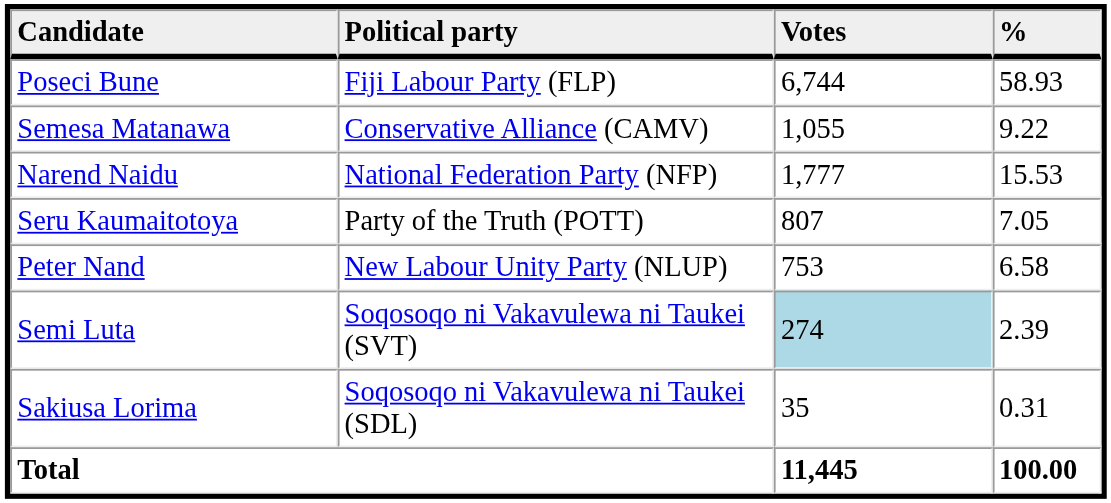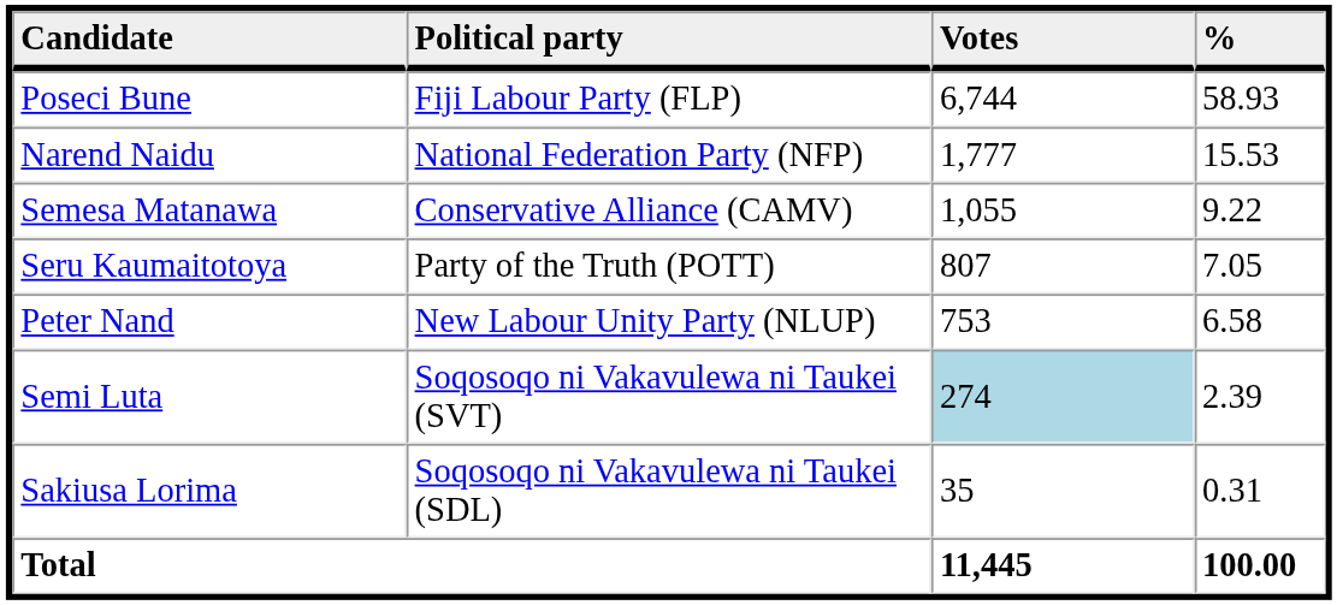 <table table width="70%" border="1" align="center" cellpadding=3 cellspacing=0 style="margin:5px; border:3px solid;">
 <tr>
 <td td width="30%" style="border-bottom:3px solid; background:#efefef;"><strong>Candidate</strong></td>
 <td td width="40%" style="border-bottom:3px solid; background:#efefef;"><strong>Political party</strong></td>
 <td td width="20%" style="border-bottom:3px solid; background:#efefef;"><strong>Votes</strong></td>
 <td td width="10%" style="border-bottom:3px solid; background:#efefef;"><strong>%</strong></td>
 </tr>
 <tr>
 <td><a href='#'>Poseci Bune</a></td>
 <td><a href='#'>Fiji Labour Party</a> (FLP)</td>
 <td>6,744</td>
 <td>58.93</td>
 </tr>
 <tr>
+<td><a href='#'>Narend Naidu</a></td>
+<td><a href='#'>National Federation Party</a> (NFP)</td>
+<td>1,777</td>
+<td>15.53</td>
+</tr>
+<tr>
 <td><a href='#'>Semesa Matanawa</a></td>
 <td><a href='#'>Conservative Alliance</a> (CAMV)</td>
 <td>1,055</td>
 <td>9.22</td>
-</tr>
-<tr>
-<td><a href='#'>Narend Naidu</a></td>
-<td><a href='#'>National Federation Party</a> (NFP)</td>
-<td>1,777</td>
-<td>15.53</td>
 </tr>
 <tr>
 <td><a href='#'>Seru Kaumaitotoya</a></td>
 <td>Party of the Truth (POTT)</td>
 <td>807</td>
 <td>7.05</td>
 </tr>
 <tr>
 <td><a href='#'>Peter Nand</a></td>
 <td><a href='#'>New Labour Unity Party</a> (NLUP)</td>
 <td>753</td>
 <td>6.58</td>
 </tr>
 <tr>
 <td><a href='#'>Semi Luta</a></td>
 <td><a href='#'>Soqosoqo ni Vakavulewa ni Taukei</a> (SVT)</td>
 <td style="background: lightblue;">274</td>
 <td>2.39</td>
 </tr>
 <tr>
 <td><a href='#'>Sakiusa Lorima</a></td>
 <td><a href='#'>Soqosoqo ni Vakavulewa ni Taukei</a> (SDL)</td>
 <td>35</td>
 <td>0.31</td>
 </tr>
 <tr>
 <td colspan=2><strong>Total</strong></td>
 <td><strong>11,445</strong></td>
 <td><strong>100.00</strong></td>
 </tr>
 <tr>
 </tr>
 </table>
